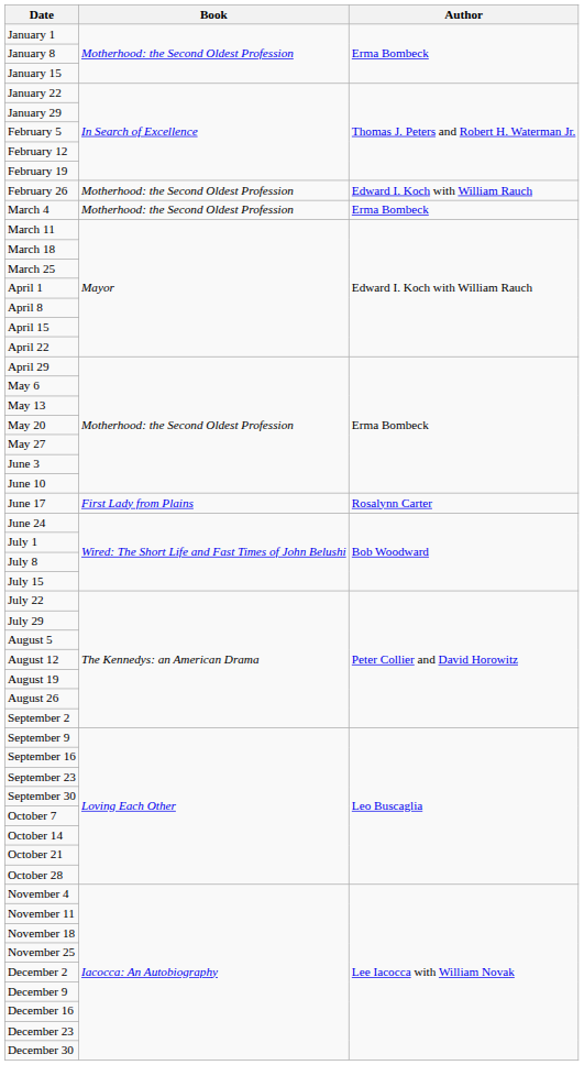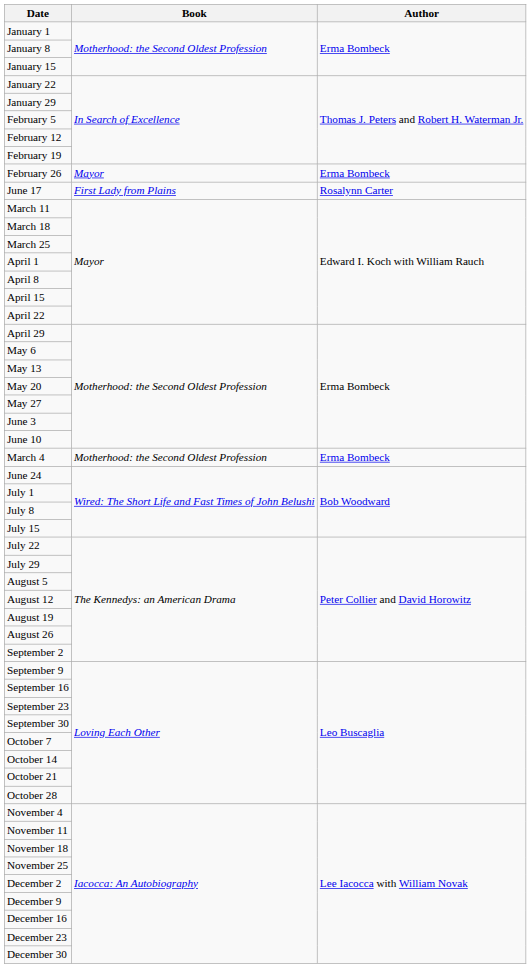 <table class="wikitable"  style="text-align: left">
 <tr>
 <th>Date</th>
 <th>Book</th>
 <th>Author</th>
 </tr>
 <tr>
 <td>January 1</td>
 <td rowspan="3"><em><a href='#'>Motherhood: the Second Oldest Profession</a></em></td>
 <td rowspan="3"><a href='#'>Erma Bombeck</a></td>
 </tr>
 <tr>
 <td>January 8</td>
 </tr>
 <tr>
 <td>January 15</td>
 </tr>
 <tr>
 <td>January 22</td>
 <td rowspan="5"><em><a href='#'>In Search of Excellence</a></em></td>
 <td rowspan="5"><a href='#'>Thomas J. Peters</a> and <a href='#'>Robert H. Waterman Jr.</a></td>
 </tr>
 <tr>
 <td>January 29</td>
 </tr>
 <tr>
 <td>February 5</td>
 </tr>
 <tr>
 <td>February 12</td>
 </tr>
 <tr>
 <td>February 19</td>
 </tr>
 <tr>
 <td>February 26</td>
-<td><em>Motherhood: the Second Oldest Profession</em></td>
-<td><a href='#'>Edward I. Koch</a> with <a href='#'>William Rauch</a></td>
+<td><em><a href='#'>Mayor</a></em></td>
+<td><a href='#'>Erma Bombeck</a></td>
 </tr>
 <tr>
-<td>March 4</td>
-<td><em>Motherhood: the Second Oldest Profession</em></td>
-<td><a href='#'>Erma Bombeck</a></td>
+<td>June 17</td>
+<td><em><a href='#'>First Lady from Plains</a></em></td>
+<td><a href='#'>Rosalynn Carter</a></td>
 </tr>
 <tr>
 <td>March 11</td>
 <td rowspan="7"><em>Mayor</em></td>
 <td rowspan="7">Edward I. Koch with William Rauch</td>
 </tr>
 <tr>
 <td>March 18</td>
 </tr>
 <tr>
 <td>March 25</td>
 </tr>
 <tr>
 <td>April 1</td>
 </tr>
 <tr>
 <td>April 8</td>
 </tr>
 <tr>
 <td>April 15</td>
 </tr>
 <tr>
 <td>April 22</td>
 </tr>
 <tr>
 <td>April 29</td>
 <td rowspan="7"><em>Motherhood: the Second Oldest Profession</em></td>
 <td rowspan="7">Erma Bombeck</td>
 </tr>
 <tr>
 <td>May 6</td>
 </tr>
 <tr>
 <td>May 13</td>
 </tr>
 <tr>
 <td>May 20</td>
 </tr>
 <tr>
 <td>May 27</td>
 </tr>
 <tr>
 <td>June 3</td>
 </tr>
 <tr>
 <td>June 10</td>
 </tr>
 <tr>
-<td>June 17</td>
-<td><em><a href='#'>First Lady from Plains</a></em></td>
-<td><a href='#'>Rosalynn Carter</a></td>
+<td>March 4</td>
+<td><em>Motherhood: the Second Oldest Profession</em></td>
+<td><a href='#'>Erma Bombeck</a></td>
 </tr>
 <tr>
 <td>June 24</td>
 <td rowspan="4"><em><a href='#'>Wired: The Short Life and Fast Times of John Belushi</a></em></td>
 <td rowspan="4"><a href='#'>Bob Woodward</a></td>
 </tr>
 <tr>
 <td>July 1</td>
 </tr>
 <tr>
 <td>July 8</td>
 </tr>
 <tr>
 <td>July 15</td>
 </tr>
 <tr>
 <td>July 22</td>
 <td rowspan="7"><em>The Kennedys: an American Drama</em></td>
 <td rowspan="7"><a href='#'>Peter Collier</a> and <a href='#'>David Horowitz</a></td>
 </tr>
 <tr>
 <td>July 29</td>
 </tr>
 <tr>
 <td>August 5</td>
 </tr>
 <tr>
 <td>August 12</td>
 </tr>
 <tr>
 <td>August 19</td>
 </tr>
 <tr>
 <td>August 26</td>
 </tr>
 <tr>
 <td>September 2</td>
 </tr>
 <tr>
 <td>September 9</td>
 <td rowspan="8"><em><a href='#'>Loving Each Other</a></em></td>
 <td rowspan="8"><a href='#'>Leo Buscaglia</a></td>
 </tr>
 <tr>
 <td>September 16</td>
 </tr>
 <tr>
 <td>September 23</td>
 </tr>
 <tr>
 <td>September 30</td>
 </tr>
 <tr>
 <td>October 7</td>
 </tr>
 <tr>
 <td>October 14</td>
 </tr>
 <tr>
 <td>October 21</td>
 </tr>
 <tr>
 <td>October 28</td>
 </tr>
 <tr>
 <td>November 4</td>
 <td rowspan="9"><em><a href='#'>Iacocca: An Autobiography</a></em></td>
 <td rowspan="9"><a href='#'>Lee Iacocca</a> with <a href='#'>William Novak</a></td>
 </tr>
 <tr>
 <td>November 11</td>
 </tr>
 <tr>
 <td>November 18</td>
 </tr>
 <tr>
 <td>November 25</td>
 </tr>
 <tr>
 <td>December 2</td>
 </tr>
 <tr>
 <td>December 9</td>
 </tr>
 <tr>
 <td>December 16</td>
 </tr>
 <tr>
 <td>December 23</td>
 </tr>
 <tr>
 <td>December 30</td>
 </tr>
 </table>
